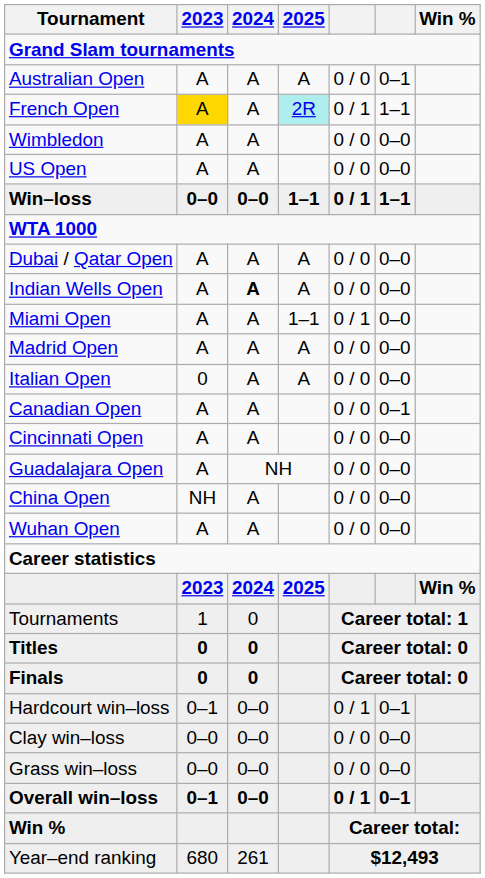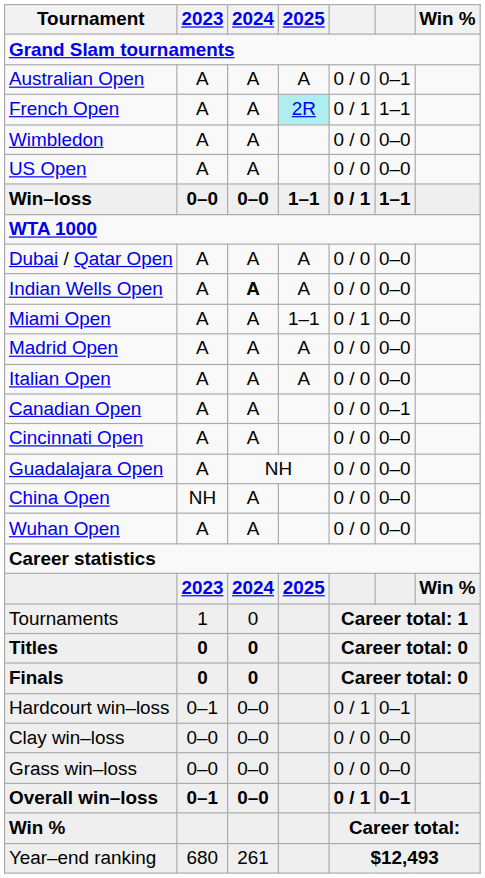 <table class="wikitable" style="text-align:center">
 <tr>
 <th>Tournament</th>
 <th><a href='#'>2023</a></th>
 <th><a href='#'>2024</a></th>
 <th><a href='#'>2025</a></th>
 <th></th>
 <th></th>
 <th>Win %</th>
 </tr>
 <tr>
 <td colspan="7" style="text-align:left"><strong><a href='#'>Grand Slam tournaments</a></strong></td>
 </tr>
 <tr>
 <td align="left"><a href='#'>Australian Open</a></td>
 <td>A</td>
 <td>A</td>
 <td>A</td>
 <td>0 / 0</td>
 <td>0–1</td>
 <td></td>
 </tr>
 <tr>
 <td align="left"><a href='#'>French Open</a></td>
-<td style="background: gold;">A</td>
+<td>A</td>
 <td>A</td>
 <td style=background:#afeeee><a href='#'>2R</a></td>
 <td>0 / 1</td>
 <td>1–1</td>
 <td></td>
 </tr>
 <tr>
 <td align="left"><a href='#'>Wimbledon</a></td>
 <td>A</td>
 <td>A</td>
 <td></td>
 <td>0 / 0</td>
 <td>0–0</td>
 <td></td>
 </tr>
 <tr>
 <td align="left"><a href='#'>US Open</a></td>
 <td>A</td>
 <td>A</td>
 <td></td>
 <td>0 / 0</td>
 <td>0–0</td>
 <td></td>
 </tr>
 <tr style="background:#efefef;font-weight:bold">
 <td align="left">Win–loss</td>
 <td>0–0</td>
 <td>0–0</td>
 <td>1–1</td>
 <td>0 / 1</td>
 <td>1–1</td>
 <td></td>
 </tr>
 <tr>
 <td colspan="7" align="left"><strong><a href='#'>WTA 1000</a></strong></td>
 </tr>
 <tr>
 <td align="left"><a href='#'>Dubai</a> / <a href='#'>Qatar Open</a></td>
 <td>A</td>
 <td>A</td>
 <td>A</td>
 <td>0 / 0</td>
 <td>0–0</td>
 <td></td>
 </tr>
 <tr>
 <td align="left"><a href='#'>Indian Wells Open</a></td>
 <td>A</td>
 <td><strong>A</strong></td>
 <td>A</td>
 <td>0 / 0</td>
 <td>0–0</td>
 <td></td>
 </tr>
 <tr>
 <td align="left"><a href='#'>Miami Open</a></td>
 <td>A</td>
 <td>A</td>
 <td>1–1</td>
 <td>0 / 1</td>
 <td>0–0</td>
 <td></td>
 </tr>
 <tr>
 <td align="left"><a href='#'>Madrid Open</a></td>
 <td>A</td>
 <td>A</td>
 <td>A</td>
 <td>0 / 0</td>
 <td>0–0</td>
 <td></td>
 </tr>
 <tr>
 <td align="left"><a href='#'>Italian Open</a></td>
-<td>0</td>
+<td>A</td>
 <td>A</td>
 <td>A</td>
 <td>0 / 0</td>
 <td>0–0</td>
 <td></td>
 </tr>
 <tr>
 <td align="left"><a href='#'>Canadian Open</a></td>
 <td>A</td>
 <td>A</td>
 <td></td>
 <td>0 / 0</td>
 <td>0–1</td>
 <td></td>
 </tr>
 <tr>
 <td align="left"><a href='#'>Cincinnati Open</a></td>
 <td>A</td>
 <td>A</td>
 <td></td>
 <td>0 / 0</td>
 <td>0–0</td>
 <td></td>
 </tr>
 <tr>
 <td align="left"><a href='#'>Guadalajara Open</a></td>
 <td>A</td>
 <td colspan=2>NH</td>
 <td>0 / 0</td>
 <td>0–0</td>
 <td></td>
 </tr>
 <tr>
 <td align="left"><a href='#'>China Open</a></td>
 <td>NH</td>
 <td>A</td>
 <td></td>
 <td>0 / 0</td>
 <td>0–0</td>
 <td></td>
 </tr>
 <tr>
 <td align="left"><a href='#'>Wuhan Open</a></td>
 <td>A</td>
 <td>A</td>
 <td></td>
 <td>0 / 0</td>
 <td>0–0</td>
 <td></td>
 </tr>
 <tr>
 <td colspan="7" align="left"><strong>Career statistics</strong></td>
 </tr>
 <tr style="background:#efefef;font-weight:bold">
 <td align="left"></td>
 <th><a href='#'>2023</a></th>
 <th><a href='#'>2024</a></th>
 <th><a href='#'>2025</a></th>
 <td></td>
 <td></td>
 <td>Win %</td>
 </tr>
 <tr bgcolor="efefef">
 <td align="left">Tournaments</td>
 <td>1</td>
 <td>0</td>
 <td></td>
 <td colspan="3"><strong>Career total: 1</strong></td>
 </tr>
 <tr style="background:#efefef;font-weight:bold">
 <td align="left">Titles</td>
 <td>0</td>
 <td>0</td>
 <td></td>
 <td colspan="3">Career total: 0</td>
 </tr>
 <tr style="background:#efefef;font-weight:bold">
 <td align="left">Finals</td>
 <td>0</td>
 <td>0</td>
 <td></td>
 <td colspan="3">Career total: 0</td>
 </tr>
 <tr bgcolor="efefef">
 <td align="left">Hardcourt win–loss</td>
 <td>0–1</td>
 <td>0–0</td>
 <td></td>
 <td>0 / 1</td>
 <td>0–1</td>
 <td></td>
 </tr>
 <tr bgcolor="efefef">
 <td align="left">Clay win–loss</td>
 <td>0–0</td>
 <td>0–0</td>
 <td></td>
 <td>0 / 0</td>
 <td>0–0</td>
 <td></td>
 </tr>
 <tr bgcolor="efefef">
 <td align="left">Grass win–loss</td>
 <td>0–0</td>
 <td>0–0</td>
 <td></td>
 <td>0 / 0</td>
 <td>0–0</td>
 <td></td>
 </tr>
 <tr style="background:#efefef;font-weight:bold">
 <td align="left">Overall win–loss</td>
 <td>0–1</td>
 <td>0–0</td>
 <td></td>
 <td>0 / 1</td>
 <td>0–1</td>
 <td></td>
 </tr>
 <tr style="background:#efefef;font-weight:bold">
 <td align="left">Win %</td>
 <td></td>
 <td></td>
 <td></td>
 <td colspan="3">Career total: </td>
 </tr>
 <tr bgcolor="efefef">
 <td align="left">Year–end ranking</td>
 <td>680</td>
 <td>261</td>
 <td></td>
 <td colspan="3"><strong>$12,493</strong></td>
 </tr>
 </table>
